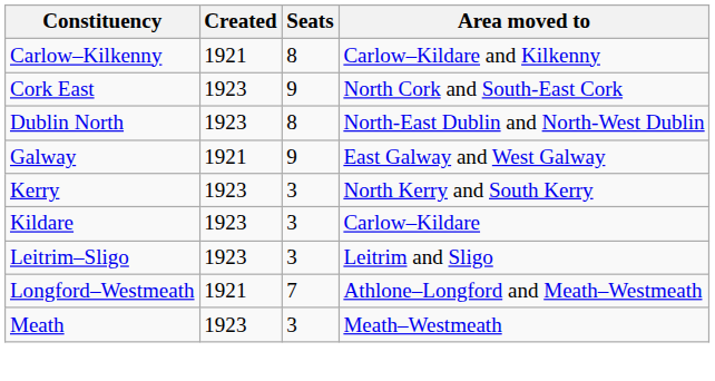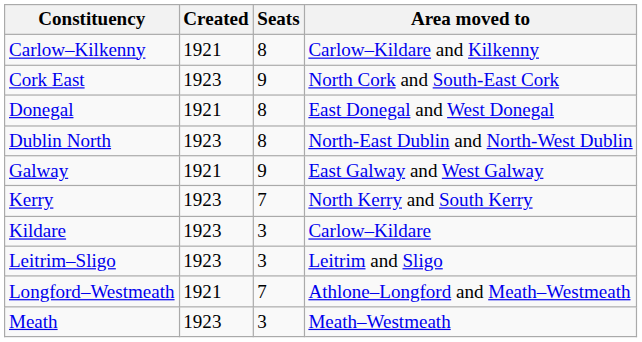 <table class="wikitable">
 <tr>
 <th>Constituency</th>
 <th>Created</th>
 <th>Seats</th>
 <th>Area moved to</th>
 </tr>
 <tr>
 <td><a href='#'>Carlow–Kilkenny</a></td>
 <td>1921</td>
 <td>8</td>
 <td><a href='#'>Carlow–Kildare</a> and <a href='#'>Kilkenny</a></td>
 </tr>
 <tr>
 <td><a href='#'>Cork East</a></td>
 <td>1923</td>
 <td>9</td>
 <td><a href='#'>North Cork</a> and <a href='#'>South-East Cork</a></td>
 </tr>
 <tr>
+<td><a href='#'>Donegal</a></td>
+<td>1921</td>
+<td>8</td>
+<td><a href='#'>East Donegal</a> and <a href='#'>West Donegal</a></td>
+</tr>
+<tr>
 <td><a href='#'>Dublin North</a></td>
 <td>1923</td>
 <td>8</td>
 <td><a href='#'>North-East Dublin</a> and <a href='#'>North-West Dublin</a></td>
 </tr>
 <tr>
 <td><a href='#'>Galway</a></td>
 <td>1921</td>
 <td>9</td>
 <td><a href='#'>East Galway</a> and <a href='#'>West Galway</a></td>
 </tr>
 <tr>
 <td><a href='#'>Kerry</a></td>
 <td>1923</td>
-<td>3</td>
+<td>7</td>
 <td><a href='#'>North Kerry</a> and <a href='#'>South Kerry</a></td>
 </tr>
 <tr>
 <td><a href='#'>Kildare</a></td>
 <td>1923</td>
 <td>3</td>
 <td><a href='#'>Carlow–Kildare</a></td>
 </tr>
 <tr>
 <td><a href='#'>Leitrim–Sligo</a></td>
 <td>1923</td>
 <td>3</td>
 <td><a href='#'>Leitrim</a> and <a href='#'>Sligo</a></td>
 </tr>
 <tr>
 <td><a href='#'>Longford–Westmeath</a></td>
 <td>1921</td>
 <td>7</td>
 <td><a href='#'>Athlone–Longford</a> and <a href='#'>Meath–Westmeath</a></td>
 </tr>
 <tr>
 <td><a href='#'>Meath</a></td>
 <td>1923</td>
 <td>3</td>
 <td><a href='#'>Meath–Westmeath</a></td>
 </tr>
 </table>
